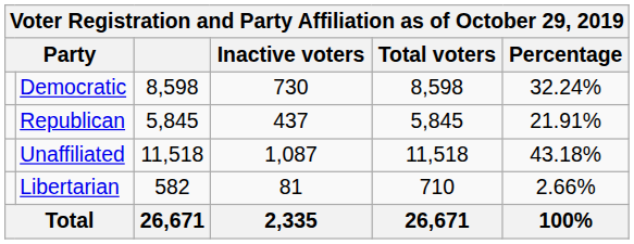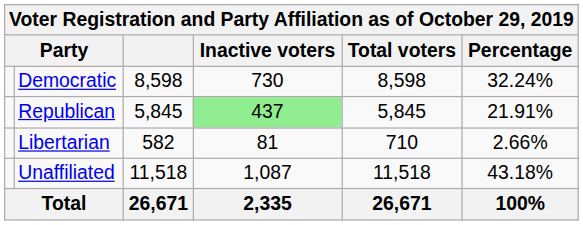 <table class=wikitable>
 <tr>
 <th colspan = 6>Voter Registration and Party Affiliation as of October 29, 2019</th>
 </tr>
 <tr>
 <th colspan = 2>Party</th>
 <th></th>
 <th>Inactive voters</th>
 <th>Total voters</th>
 <th>Percentage</th>
 </tr>
 <tr>
 <td></td>
 <td><a href='#'>Democratic</a></td>
 <td align = center>8,598</td>
 <td align = center>730</td>
 <td align = center>8,598</td>
 <td align = center>32.24%</td>
 </tr>
 <tr>
 <td></td>
 <td><a href='#'>Republican</a></td>
 <td align = center>5,845</td>
-<td align = center>437</td>
+<td align = center style="background: lightgreen;">437</td>
 <td align = center>5,845</td>
 <td align = center>21.91%</td>
+</tr>
+<tr>
+<td></td>
+<td><a href='#'>Libertarian</a></td>
+<td align = center>582</td>
+<td align = center>81</td>
+<td align = center>710</td>
+<td align = center>2.66%</td>
 </tr>
 <tr>
 <td></td>
 <td><a href='#'>Unaffiliated</a></td>
 <td align = center>11,518</td>
 <td align = center>1,087</td>
 <td align = center>11,518</td>
 <td align = center>43.18%</td>
 </tr>
 <tr>
-<td></td>
-<td><a href='#'>Libertarian</a></td>
-<td align = center>582</td>
-<td align = center>81</td>
-<td align = center>710</td>
-<td align = center>2.66%</td>
-</tr>
-<tr>
 <th colspan = 2>Total</th>
 <th align = center>26,671</th>
 <th align = center>2,335</th>
 <th align = center>26,671</th>
 <th align = center>100%</th>
 </tr>
 </table>
